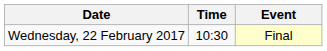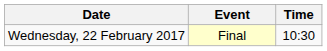 <table class = "wikitable" style="text-align:center;">
 <tr>
 <th width=220>Date</th>
+<th width=100>Event</th>
 <th width=50>Time</th>
-<th width=100>Event</th>
 </tr>
 <tr>
 <td>Wednesday, 22 February 2017</td>
+<td bgcolor=ffffcc>Final</td>
 <td>10:30</td>
-<td bgcolor=ffffcc>Final</td>
 </tr>
 </table>
